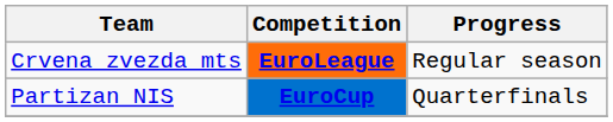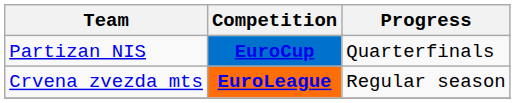 <table class="wikitable sortable">
 <tr>
 <th>Team</th>
 <th>Competition</th>
 <th>Progress</th>
 </tr>
 <tr>
+<td><a href='#'>Partizan NIS</a></td>
+<td style="background-color:#0072CE; color:#FFFFFF; text-align:center"><strong><a href='#'><span>EuroCup</span></a></strong></td>
+<td>Quarterfinals</td>
+</tr>
+<tr>
 <td><a href='#'>Crvena zvezda mts</a></td>
 <td style="background:#FF6D09; color:#FFFFFF; text-align:center;"><strong><a href='#'><span>EuroLeague</span></a></strong></td>
 <td>Regular season</td>
 </tr>
 <tr>
-<td><a href='#'>Partizan NIS</a></td>
-<td style="background-color:#0072CE; color:#FFFFFF; text-align:center"><strong><a href='#'><span>EuroCup</span></a></strong></td>
-<td>Quarterfinals</td>
-</tr>
-<tr>
 </tr>
 </table>
